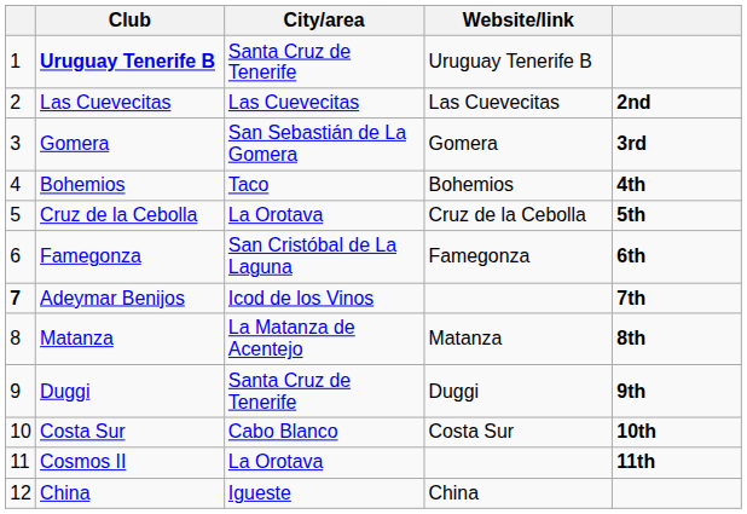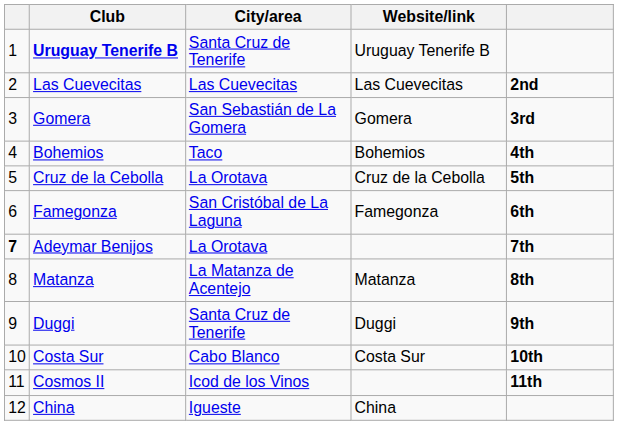 <table class="wikitable sortable">
 <tr>
 <th width=5></th>
 <th width=150>Club</th>
 <th width=160>City/area</th>
 <th width=150>Website/link</th>
 <th width=100></th>
 </tr>
 <tr>
 <td>1</td>
 <td><strong><a href='#'>Uruguay Tenerife B</a></strong></td>
 <td><a href='#'>Santa Cruz de Tenerife</a></td>
 <td>Uruguay Tenerife B</td>
 <td><strong></strong></td>
 </tr>
 <tr>
 <td>2</td>
 <td><a href='#'>Las Cuevecitas</a></td>
 <td><a href='#'>Las Cuevecitas</a></td>
 <td>Las Cuevecitas</td>
 <td><strong>2nd</strong></td>
 </tr>
 <tr>
 <td>3</td>
 <td><a href='#'>Gomera</a></td>
 <td><a href='#'>San Sebastián de La Gomera</a></td>
 <td>Gomera</td>
 <td><strong>3rd</strong></td>
 </tr>
 <tr>
 <td>4</td>
 <td><a href='#'>Bohemios</a></td>
 <td><a href='#'>Taco</a></td>
 <td>Bohemios</td>
 <td><strong>4th</strong></td>
 </tr>
 <tr>
 <td>5</td>
 <td><a href='#'>Cruz de la Cebolla</a></td>
 <td><a href='#'>La Orotava</a></td>
 <td>Cruz de la Cebolla</td>
 <td><strong>5th</strong></td>
 </tr>
 <tr>
 <td>6</td>
 <td><a href='#'>Famegonza</a></td>
 <td><a href='#'>San Cristóbal de La Laguna</a></td>
 <td>Famegonza</td>
 <td><strong>6th</strong></td>
 </tr>
 <tr>
 <td><strong>7</strong></td>
 <td><a href='#'>Adeymar Benijos</a></td>
-<td><a href='#'>Icod de los Vinos</a></td>
+<td><a href='#'>La Orotava</a></td>
 <td></td>
 <td><strong>7th</strong></td>
 </tr>
 <tr>
 <td>8</td>
 <td><a href='#'>Matanza</a></td>
 <td><a href='#'>La Matanza de Acentejo</a></td>
 <td>Matanza</td>
 <td><strong>8th</strong></td>
 </tr>
 <tr>
 <td>9</td>
 <td><a href='#'>Duggi</a></td>
 <td><a href='#'>Santa Cruz de Tenerife</a></td>
 <td>Duggi</td>
 <td><strong>9th</strong></td>
 </tr>
 <tr>
 <td>10</td>
 <td><a href='#'>Costa Sur</a></td>
 <td><a href='#'>Cabo Blanco</a></td>
 <td>Costa Sur</td>
 <td><strong>10th</strong></td>
 </tr>
 <tr>
 <td>11</td>
 <td><a href='#'>Cosmos II</a></td>
-<td><a href='#'>La Orotava</a></td>
+<td><a href='#'>Icod de los Vinos</a></td>
 <td></td>
 <td><strong>11th</strong></td>
 </tr>
 <tr>
 <td>12</td>
 <td><a href='#'>China</a></td>
 <td><a href='#'>Igueste</a></td>
 <td>China</td>
 <td><strong></strong></td>
 </tr>
 </table>
